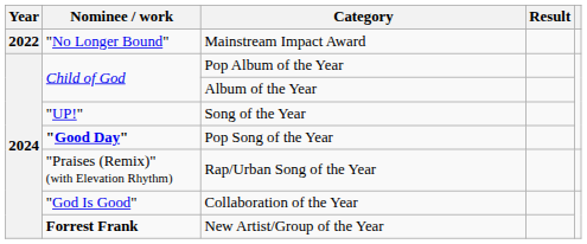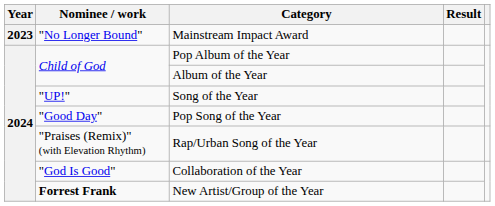 <table class="wikitable plainrowheaders">
 <tr>
 <th>Year</th>
 <th style="width:10em;">Nominee / work</th>
 <th style="width:21em;">Category</th>
 <th>Result</th>
 <th></th>
 </tr>
 <tr>
-<th scope="row">2022</th>
+<th scope="row">2023</th>
 <td>"<a href='#'>No Longer Bound</a>"</td>
 <td>Mainstream Impact Award</td>
 <td></td>
 <td></td>
 </tr>
 <tr>
 <th rowspan="7" scope="row">2024</th>
 <td rowspan="2"><em><a href='#'>Child of God</a></em></td>
 <td>Pop Album of the Year</td>
 <td></td>
 <td rowspan="4"></td>
 </tr>
 <tr>
 <td>Album of the Year</td>
 <td></td>
 </tr>
 <tr>
 <td>"<a href='#'>UP!</a>"</td>
 <td>Song of the Year</td>
 <td></td>
 </tr>
 <tr>
-<td><strong>"<a href='#'>Good Day</a>"</strong></td>
+<td>"<a href='#'>Good Day</a>"</td>
 <td>Pop Song of the Year</td>
 <td></td>
 </tr>
 <tr>
 <td>"Praises (Remix)"<br><small>(with Elevation Rhythm)</small></td>
 <td>Rap/Urban Song of the Year</td>
 <td></td>
 <td></td>
 </tr>
 <tr>
 <td>"<a href='#'>God Is Good</a>"</td>
 <td>Collaboration of the Year</td>
 <td></td>
 <td rowspan="2"></td>
 </tr>
 <tr>
 <td><strong>Forrest Frank</strong></td>
 <td>New Artist/Group of the Year</td>
 <td></td>
 </tr>
 </table>
